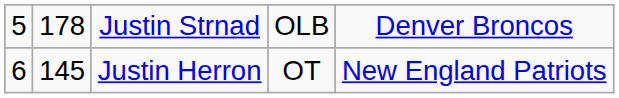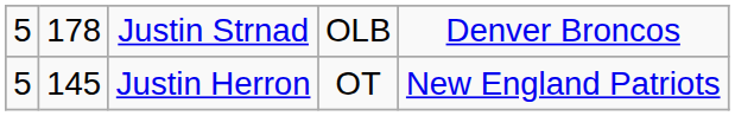 <table class="wikitable" style="text-align:center">
 <tr>
 <td>5</td>
 <td>178</td>
 <td><a href='#'>Justin Strnad</a></td>
 <td>OLB</td>
 <td><a href='#'>Denver Broncos</a></td>
 </tr>
 <tr>
-<td>6</td>
+<td>5</td>
 <td>145</td>
 <td><a href='#'>Justin Herron</a></td>
 <td>OT</td>
 <td><a href='#'>New England Patriots</a></td>
 </tr>
 </table>
